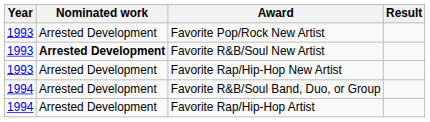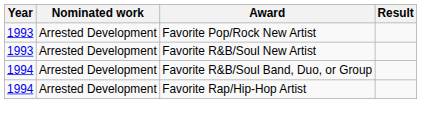 <table class="wikitable">
 <tr>
 <th>Year</th>
 <th>Nominated work</th>
 <th>Award</th>
 <th>Result</th>
 </tr>
 <tr>
 <td align="center"><a href='#'>1993</a></td>
 <td>Arrested Development</td>
 <td>Favorite Pop/Rock New Artist</td>
 <td></td>
 </tr>
 <tr>
 <td align="center"><a href='#'>1993</a></td>
-<td><strong>Arrested Development</strong></td>
+<td>Arrested Development</td>
 <td>Favorite R&B/Soul New Artist</td>
-<td></td>
-</tr>
-<tr>
-<td align="center"><a href='#'>1993</a></td>
-<td>Arrested Development</td>
-<td>Favorite Rap/Hip-Hop New Artist</td>
 <td></td>
 </tr>
 <tr>
 <td align="center"><a href='#'>1994</a></td>
 <td>Arrested Development</td>
 <td>Favorite R&B/Soul Band, Duo, or Group</td>
 <td></td>
 </tr>
 <tr>
 <td align="center"><a href='#'>1994</a></td>
 <td>Arrested Development</td>
 <td>Favorite Rap/Hip-Hop Artist</td>
 <td></td>
 </tr>
 </table>
